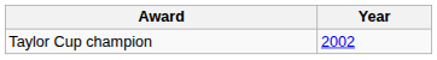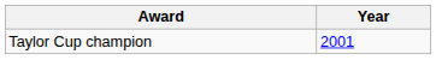 <table class="wikitable">
 <tr>
 <th scope="col" style="width:20em">Award</th>
 <th scope="col" style="width:7em">Year</th>
 </tr>
 <tr>
 <td>Taylor Cup champion</td>
-<td><a href='#'>2002</a></td>
+<td><a href='#'>2001</a></td>
 </tr>
 </table>
